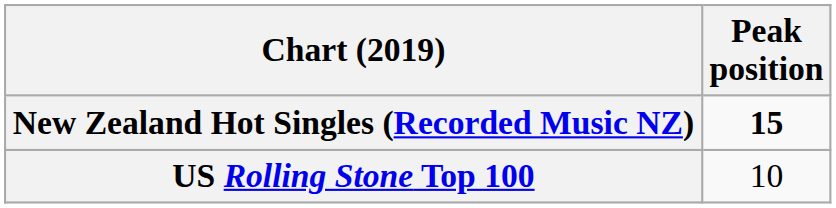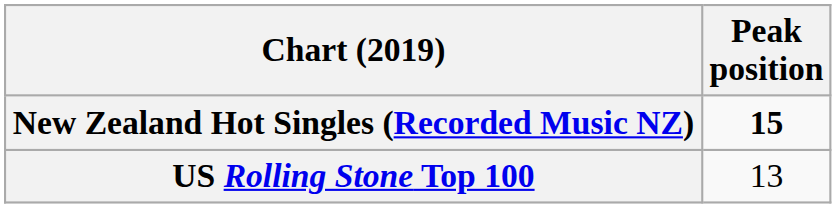 <table class="wikitable sortable plainrowheaders" style="text-align:center">
 <tr>
 <th scope="col">Chart (2019)</th>
 <th scope="col">Peak<br>position</th>
 </tr>
 <tr>
 <th scope="row">New Zealand Hot Singles (<a href='#'>Recorded Music NZ</a>)</th>
 <td><strong>15</strong></td>
 </tr>
 <tr>
 <th scope="row">US <a href='#'><em>Rolling Stone</em> Top 100</a></th>
-<td>10</td>
+<td>13</td>
 </tr>
 </table>
